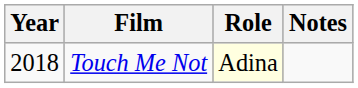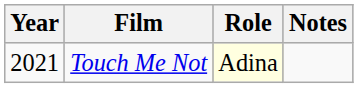 <table class="wikitable">
 <tr>
 <th>Year</th>
 <th>Film</th>
 <th>Role</th>
 <th>Notes</th>
 </tr>
 <tr>
-<td>2018</td>
+<td>2021</td>
 <td><em><a href='#'>Touch Me Not</a></em></td>
 <td style="background: lightyellow;">Adina</td>
 <td></td>
 </tr>
 </table>
